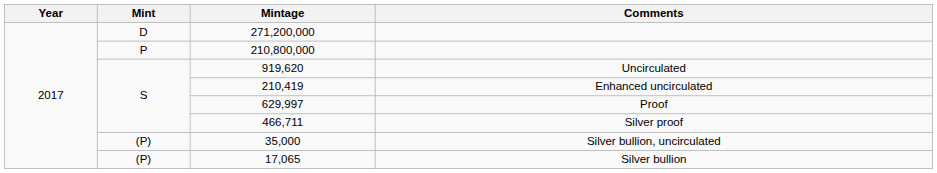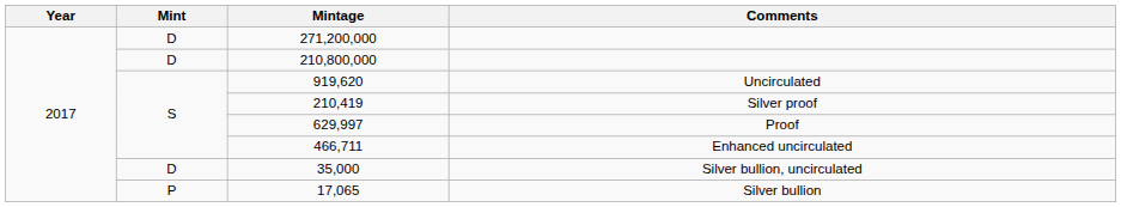 <table class="wikitable sortable" style="min-width:65%; text-align:center;">
 <tr>
 <th width="10%">Year</th>
 <th width="10%">Mint</th>
 <th width="20%">Mintage</th>
 <th width="60%">Comments</th>
 </tr>
 <tr>
 <td rowspan="8">2017</td>
 <td>D</td>
 <td>271,200,000</td>
 <td></td>
 </tr>
 <tr>
-<td>P</td>
+<td>D</td>
 <td>210,800,000</td>
 <td></td>
 </tr>
 <tr>
 <td rowspan="4">S</td>
 <td>919,620</td>
 <td>Uncirculated</td>
 </tr>
 <tr>
 <td>210,419</td>
-<td>Enhanced uncirculated</td>
+<td>Silver proof</td>
 </tr>
 <tr>
 <td>629,997</td>
 <td>Proof</td>
 </tr>
 <tr>
 <td>466,711</td>
-<td>Silver proof</td>
+<td>Enhanced uncirculated</td>
 </tr>
 <tr>
-<td>(P)</td>
+<td>D</td>
 <td>35,000</td>
 <td>Silver bullion, uncirculated</td>
 </tr>
 <tr>
-<td>(P)</td>
+<td>P</td>
 <td>17,065</td>
 <td>Silver bullion</td>
 </tr>
 </table>
